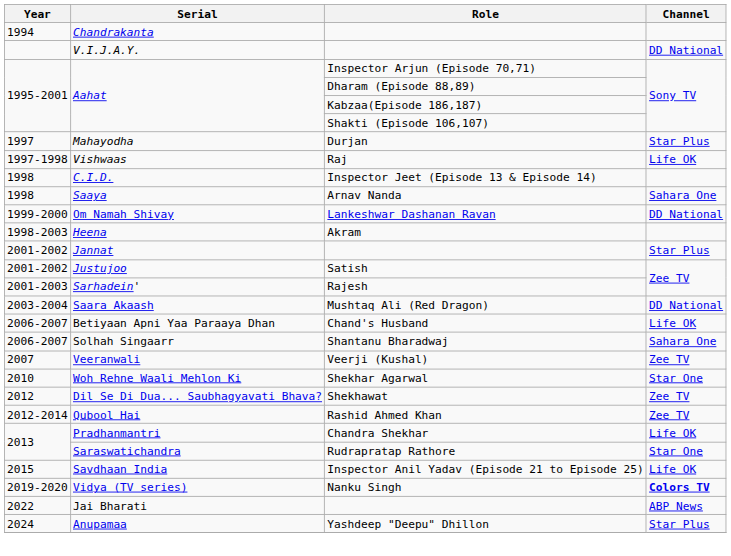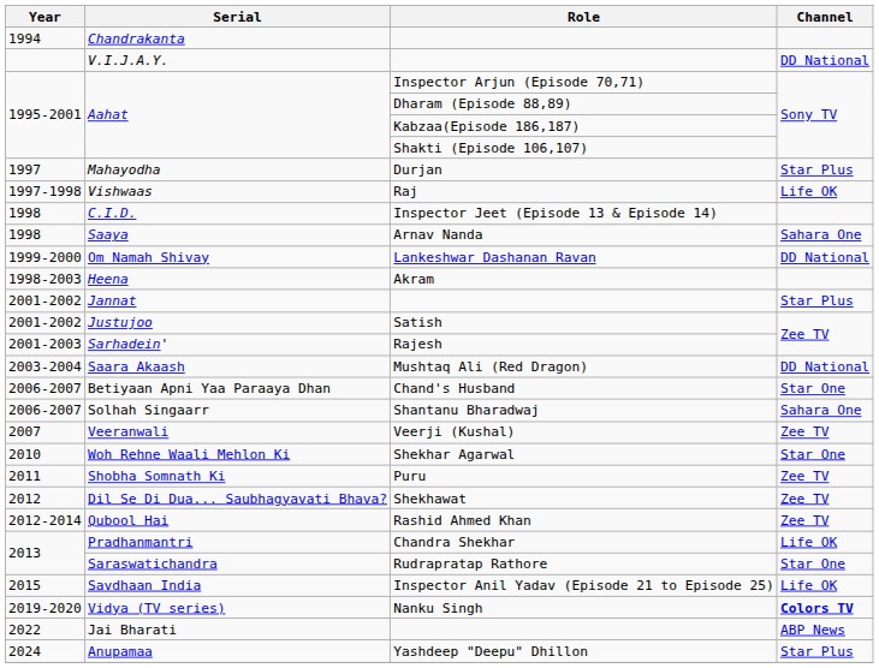 <table class="wikitable sortable">
 <tr>
 <th>Year</th>
 <th>Serial</th>
 <th>Role</th>
 <th>Channel</th>
 </tr>
 <tr>
 <td>1994</td>
 <td><em><a href='#'> Chandrakanta</a></em></td>
 <td></td>
 <td></td>
 </tr>
 <tr>
 <td></td>
 <td><em>V.I.J.A.Y.</em></td>
 <td></td>
 <td><a href='#'>DD National</a></td>
 </tr>
 <tr>
 <td rowspan="4">1995-2001</td>
 <td rowspan="4"><em><a href='#'>Aahat</a></em></td>
 <td>Inspector Arjun (Episode 70,71)</td>
 <td rowspan="4"><a href='#'>Sony TV</a></td>
 </tr>
 <tr>
 <td>Dharam (Episode 88,89)</td>
 </tr>
 <tr>
 <td>Kabzaa(Episode 186,187)</td>
 </tr>
 <tr>
 <td>Shakti (Episode 106,107)</td>
 </tr>
 <tr>
 <td>1997</td>
 <td><em>Mahayodha</em></td>
 <td>Durjan</td>
 <td><a href='#'>Star Plus</a></td>
 </tr>
 <tr>
 <td>1997-1998</td>
 <td><em>Vishwaas</em></td>
 <td>Raj</td>
 <td><a href='#'>Life OK</a></td>
 </tr>
 <tr>
 <td>1998</td>
 <td><em><a href='#'>C.I.D.</a></em></td>
 <td>Inspector Jeet (Episode 13 & Episode 14)</td>
 <td></td>
 </tr>
 <tr>
 <td>1998</td>
 <td><em><a href='#'>Saaya</a></em></td>
 <td>Arnav Nanda</td>
 <td><a href='#'>Sahara One</a></td>
 </tr>
 <tr>
 <td>1999-2000</td>
 <td><a href='#'>Om Namah Shivay</a></td>
 <td><a href='#'>Lankeshwar Dashanan Ravan</a></td>
 <td><a href='#'>DD National</a></td>
 </tr>
 <tr>
 <td>1998-2003</td>
 <td><em><a href='#'>Heena</a></em></td>
 <td>Akram</td>
 </tr>
 <tr>
 <td>2001-2002</td>
 <td><em><a href='#'>Jannat</a></em></td>
 <td></td>
 <td><a href='#'>Star Plus</a></td>
 </tr>
 <tr>
 <td>2001-2002</td>
 <td><em><a href='#'>Justujoo</a></em></td>
 <td>Satish</td>
 <td rowspan="2"><a href='#'>Zee TV</a></td>
 </tr>
 <tr>
 <td>2001-2003</td>
 <td><em><a href='#'>Sarhadein</a>'</td>
 <td>Rajesh</td>
 </tr>
 <tr>
 <td>2003-2004</td>
 <td></em><a href='#'>Saara Akaash</a><em></td>
 <td>Mushtaq Ali (Red Dragon)</td>
 <td><a href='#'>DD National</a></td>
 </tr>
 <tr>
 <td>2006-2007</td>
 <td></em>Betiyaan Apni Yaa Paraaya Dhan<em></td>
 <td>Chand's Husband</td>
-<td><a href='#'>Life OK</a></td>
+<td><a href='#'>Star One</a></td>
 </tr>
 <tr>
 <td>2006-2007</td>
 <td></em>Solhah Singaarr<em></td>
 <td>Shantanu Bharadwaj</td>
 <td><a href='#'>Sahara One</a></td>
 </tr>
 <tr>
 <td>2007</td>
 <td></em><a href='#'>Veeranwali</a><em></td>
 <td>Veerji (Kushal)</td>
 <td><a href='#'>Zee TV</a></td>
 </tr>
 <tr>
 <td>2010</td>
 <td></em><a href='#'>Woh Rehne Waali Mehlon Ki</a><em></td>
 <td>Shekhar Agarwal</td>
 <td><a href='#'>Star One</a></td>
+</tr>
+<tr>
+<td>2011</td>
+<td></em><a href='#'>Shobha Somnath Ki</a><em></td>
+<td>Puru</td>
+<td><a href='#'>Zee TV</a></td>
 </tr>
 <tr>
 <td>2012</td>
 <td></em><a href='#'>Dil Se Di Dua... Saubhagyavati Bhava?</a><em></td>
 <td>Shekhawat</td>
 <td><a href='#'>Zee TV</a></td>
 </tr>
 <tr>
 <td>2012-2014</td>
 <td></em><a href='#'>Qubool Hai</a><em></td>
 <td>Rashid Ahmed Khan</td>
 <td><a href='#'>Zee TV</a></td>
 </tr>
 <tr>
 <td rowspan="2">2013</td>
 <td></em><a href='#'>Pradhanmantri</a><em></td>
 <td>Chandra Shekhar</td>
 <td><a href='#'>Life OK</a></td>
 </tr>
 <tr>
 <td></em><a href='#'>Saraswatichandra</a><em></td>
 <td>Rudrapratap Rathore</td>
 <td><a href='#'>Star One</a></td>
 </tr>
 <tr>
 <td>2015</td>
 <td></em><a href='#'>Savdhaan India</a><em></td>
 <td>Inspector Anil Yadav (Episode 21 to Episode 25)</td>
 <td><a href='#'>Life OK</a></td>
 </tr>
 <tr>
 <td>2019-2020</td>
 <td></em><a href='#'>Vidya (TV series)</a><em></td>
 <td>Nanku Singh</td>
 <td><strong><a href='#'>Colors TV</a></strong></td>
 </tr>
 <tr>
 <td>2022</td>
 <td></em>Jai Bharati<em></td>
 <td></td>
 <td><a href='#'>ABP News</a></td>
 </tr>
 <tr>
 <td>2024</td>
 <td></em><a href='#'>Anupamaa</a><em></td>
 <td>Yashdeep "Deepu" Dhillon</td>
 <td><a href='#'>Star Plus</a></td>
 </tr>
 <tr>
 </tr>
 </table>
